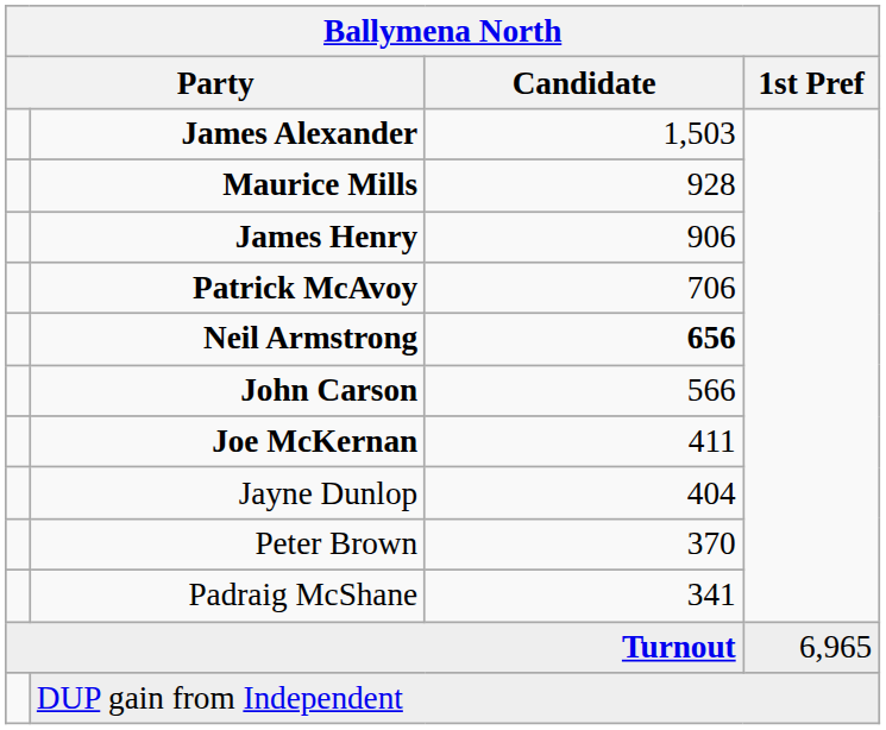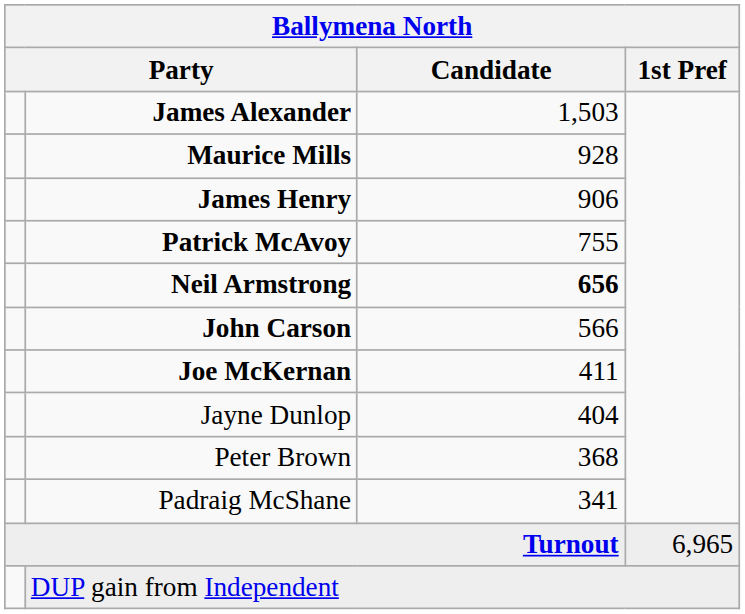 <table class="wikitable">
 <tr>
 <th colspan="4" align="center"><a href='#'>Ballymena North</a></th>
 </tr>
 <tr>
 <th colspan="2" align="center" width=200>Party</th>
 <th width=150>Candidate</th>
 <th width=60>1st Pref</th>
 </tr>
 <tr>
 <td></td>
 <td align="right"><strong>James Alexander</strong></td>
 <td align="right">1,503</td>
 </tr>
 <tr>
 <td></td>
 <td align="right"><strong>Maurice Mills</strong></td>
 <td align="right">928</td>
 </tr>
 <tr>
 <td></td>
 <td align="right"><strong>James Henry</strong></td>
 <td align="right">906</td>
 </tr>
 <tr>
 <td></td>
 <td align="right"><strong>Patrick McAvoy</strong></td>
-<td align="right">706</td>
+<td align="right">755</td>
 </tr>
 <tr>
 <td></td>
 <td align="right"><strong>Neil Armstrong</strong></td>
 <td align="right"><strong>656</strong></td>
 </tr>
 <tr>
 <td></td>
 <td align="right"><strong>John Carson</strong></td>
 <td align="right">566</td>
 </tr>
 <tr>
 <td></td>
 <td align="right"><strong>Joe McKernan</strong></td>
 <td align="right">411</td>
 </tr>
 <tr>
 <td></td>
 <td align="right">Jayne Dunlop</td>
 <td align="right">404</td>
 </tr>
 <tr>
 <td></td>
 <td align="right">Peter Brown</td>
-<td align="right">370</td>
+<td align="right">368</td>
 </tr>
 <tr>
 <td></td>
 <td align="right">Padraig McShane</td>
 <td align="right">341</td>
 </tr>
 <tr bgcolor="EEEEEE">
 <td colspan=3 align="right"><strong><a href='#'>Turnout</a></strong></td>
 <td align="right">6,965</td>
 </tr>
 <tr>
 <td bgcolor=></td>
 <td colspan=3 bgcolor="EEEEEE"><a href='#'>DUP</a> gain from <a href='#'>Independent</a></td>
 </tr>
 </table>
